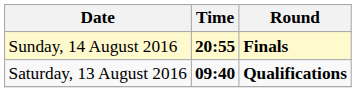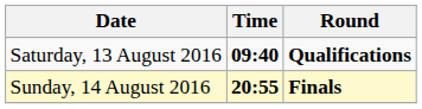 <table class="wikitable">
 <tr>
 <th>Date</th>
 <th>Time</th>
 <th>Round</th>
 </tr>
 <tr>
+<td>Saturday, 13 August 2016</td>
+<td><strong>09:40</strong></td>
+<td><strong>Qualifications</strong></td>
+</tr>
+<tr>
 <td style=background:lemonchiffon>Sunday, 14 August 2016</td>
 <td style=background:lemonchiffon><strong>20:55</strong></td>
 <td style=background:lemonchiffon><strong>Finals</strong></td>
 </tr>
 <tr>
-<td>Saturday, 13 August 2016</td>
-<td><strong>09:40</strong></td>
-<td><strong>Qualifications</strong></td>
-</tr>
-<tr>
 </tr>
 </table>
